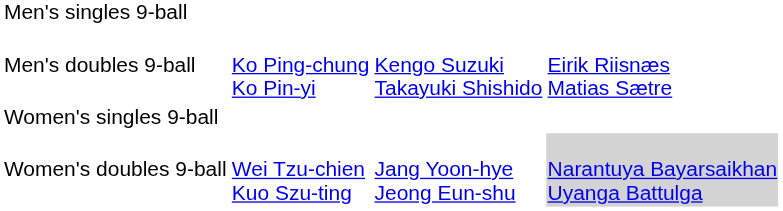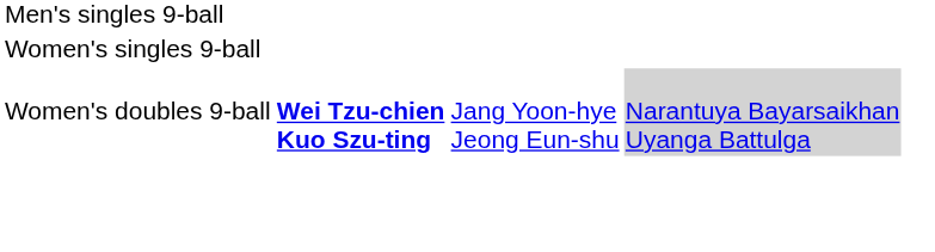 <table>
 <tr>
 <td>Men's singles 9-ball<br></td>
 <td></td>
 <td></td>
 <td></td>
-</tr>
-<tr>
-<td>Men's doubles 9-ball<br></td>
-<td><br><a href='#'>Ko Ping-chung</a><br><a href='#'>Ko Pin-yi</a></td>
-<td><br><a href='#'>Kengo Suzuki</a><br><a href='#'>Takayuki Shishido</a></td>
-<td><br><a href='#'>Eirik Riisnæs</a><br><a href='#'>Matias Sætre</a></td>
 </tr>
 <tr>
 <td>Women's singles 9-ball<br></td>
 <td></td>
 <td></td>
 <td></td>
 </tr>
 <tr>
 <td>Women's doubles 9-ball<br></td>
-<td><br><a href='#'>Wei Tzu-chien</a><br><a href='#'>Kuo Szu-ting</a></td>
+<td><strong><br><a href='#'>Wei Tzu-chien</a><br><a href='#'>Kuo Szu-ting</a></strong></td>
 <td><br><a href='#'>Jang Yoon-hye</a><br><a href='#'>Jeong Eun-shu</a></td>
 <td style="background: lightgrey;"><br><a href='#'>Narantuya Bayarsaikhan</a><br><a href='#'>Uyanga Battulga</a></td>
 </tr>
 </table>
